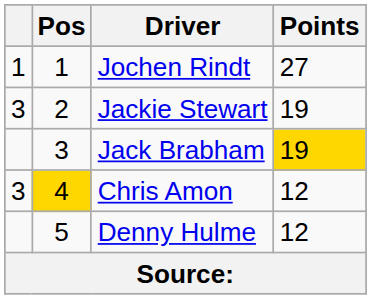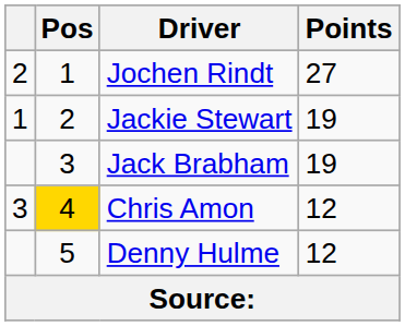 <table class="wikitable" style="font-size: 95%;">
 <tr>
 <th></th>
 <th>Pos</th>
 <th>Driver</th>
 <th>Points</th>
 </tr>
 <tr>
-<td align="left"> 1</td>
+<td align="left"> 2</td>
 <td align="center">1</td>
 <td> <a href='#'>Jochen Rindt</a></td>
 <td align="left">27</td>
 </tr>
 <tr>
-<td align="left"> 3</td>
+<td align="left"> 1</td>
 <td align="center">2</td>
 <td> <a href='#'>Jackie Stewart</a></td>
 <td align="left">19</td>
 </tr>
 <tr>
 <td align="left"></td>
 <td align="center">3</td>
 <td> <a href='#'>Jack Brabham</a></td>
-<td align="left" style="background: gold;">19</td>
+<td align="left">19</td>
 </tr>
 <tr>
 <td align="left"> 3</td>
 <td align="center" style="background: gold;">4</td>
 <td> <a href='#'>Chris Amon</a></td>
 <td align="left">12</td>
 </tr>
 <tr>
 <td align="left"></td>
 <td align="center">5</td>
 <td> <a href='#'>Denny Hulme</a></td>
 <td align="left">12</td>
 </tr>
 <tr>
 <th colspan=4>Source: </th>
 </tr>
 </table>
